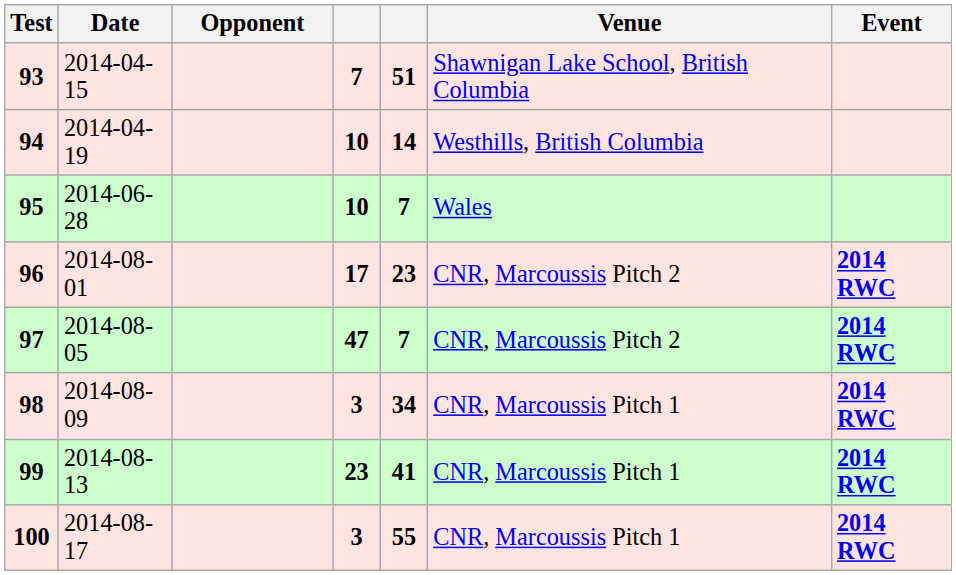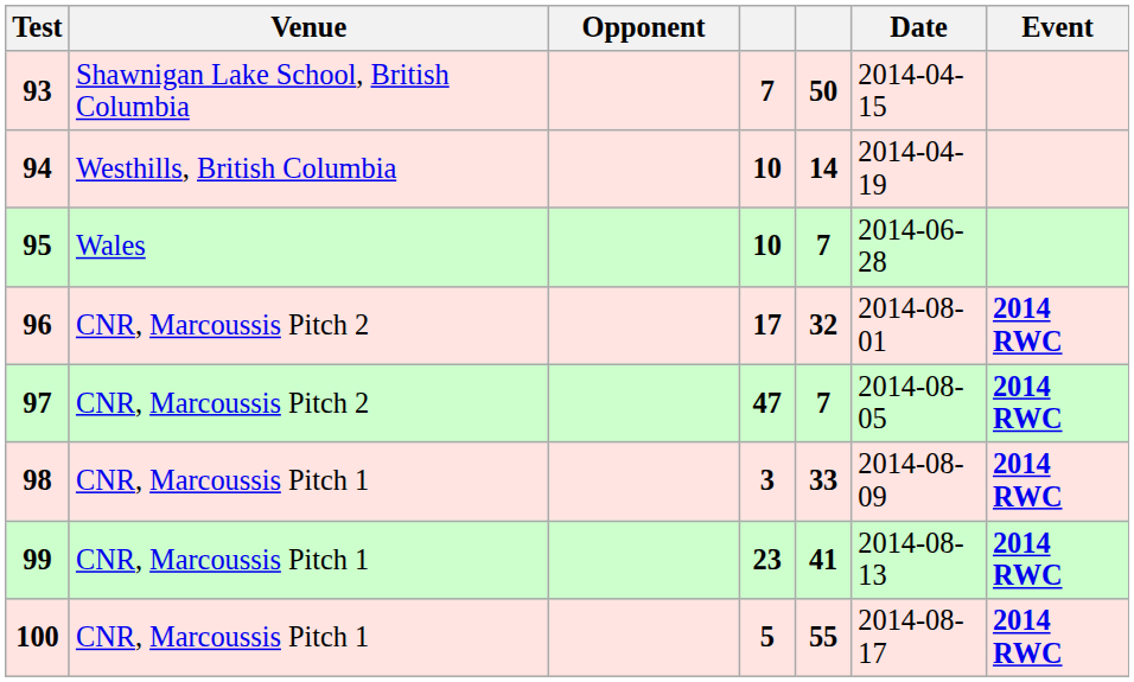 <table class="wikitable sortable" style="width:100%">
 <tr>
 <th style="width:5%">Test</th>
-<th style="width:12%">Date</th>
+<th>Venue</th>
 <th style="width:17%">Opponent</th>
 <th style="width:5%"></th>
 <th style="width:5%"></th>
-<th>Venue</th>
+<th style="width:12%">Date</th>
 <th>Event</th>
 </tr>
 <tr bgcolor=FFE4E1>
 <td align="center"><strong>93</strong></td>
-<td>2014-04-15</td>
+<td><a href='#'>Shawnigan Lake School</a>, <a href='#'>British Columbia</a></td>
 <td></td>
 <td align="center"><strong>7</strong></td>
-<td align="center"><strong>51</strong></td>
-<td><a href='#'>Shawnigan Lake School</a>, <a href='#'>British Columbia</a></td>
+<td align="center"><strong>50</strong></td>
+<td>2014-04-15</td>
 <td></td>
 </tr>
 <tr bgcolor=FFE4E1>
 <td align="center"><strong>94</strong></td>
-<td>2014-04-19</td>
+<td><a href='#'>Westhills</a>, <a href='#'>British Columbia</a></td>
 <td></td>
 <td align="center"><strong>10</strong></td>
 <td align="center"><strong>14</strong></td>
-<td><a href='#'>Westhills</a>, <a href='#'>British Columbia</a></td>
+<td>2014-04-19</td>
 <td></td>
 </tr>
 <tr bgcolor=#ccffcc>
 <td align="center"><strong>95</strong></td>
-<td>2014-06-28</td>
+<td><a href='#'>Wales</a></td>
 <td></td>
 <td align="center"><strong>10</strong></td>
 <td align="center"><strong>7</strong></td>
-<td><a href='#'>Wales</a></td>
+<td>2014-06-28</td>
 <td></td>
 </tr>
 <tr bgcolor=FFE4E1>
 <td align="center"><strong>96</strong></td>
-<td>2014-08-01</td>
+<td><a href='#'>CNR</a>, <a href='#'>Marcoussis</a> Pitch 2</td>
 <td></td>
 <td align="center"><strong>17</strong></td>
-<td align="center"><strong>23</strong></td>
-<td><a href='#'>CNR</a>, <a href='#'>Marcoussis</a> Pitch 2</td>
+<td align="center"><strong>32</strong></td>
+<td>2014-08-01</td>
 <td><a href='#'><strong>2014 RWC</strong></a></td>
 </tr>
 <tr bgcolor=#ccffcc>
 <td align="center"><strong>97</strong></td>
-<td>2014-08-05</td>
+<td><a href='#'>CNR</a>, <a href='#'>Marcoussis</a> Pitch 2</td>
 <td></td>
 <td align="center"><strong>47</strong></td>
 <td align="center"><strong>7</strong></td>
-<td><a href='#'>CNR</a>, <a href='#'>Marcoussis</a> Pitch 2</td>
+<td>2014-08-05</td>
 <td><a href='#'><strong>2014 RWC</strong></a></td>
 </tr>
 <tr bgcolor=FFE4E1>
 <td align="center"><strong>98</strong></td>
-<td>2014-08-09</td>
+<td><a href='#'>CNR</a>, <a href='#'>Marcoussis</a> Pitch 1</td>
 <td></td>
 <td align="center"><strong>3</strong></td>
-<td align="center"><strong>34</strong></td>
-<td><a href='#'>CNR</a>, <a href='#'>Marcoussis</a> Pitch 1</td>
+<td align="center"><strong>33</strong></td>
+<td>2014-08-09</td>
 <td><a href='#'><strong>2014 RWC</strong></a></td>
 </tr>
 <tr bgcolor=#ccffcc>
 <td align="center"><strong>99</strong></td>
-<td>2014-08-13</td>
+<td><a href='#'>CNR</a>, <a href='#'>Marcoussis</a> Pitch 1</td>
 <td></td>
 <td align="center"><strong>23</strong></td>
 <td align="center"><strong>41</strong></td>
-<td><a href='#'>CNR</a>, <a href='#'>Marcoussis</a> Pitch 1</td>
+<td>2014-08-13</td>
 <td><a href='#'><strong>2014 RWC</strong></a></td>
 </tr>
 <tr bgcolor=FFE4E1>
 <td align="center"><strong>100</strong></td>
+<td><a href='#'>CNR</a>, <a href='#'>Marcoussis</a> Pitch 1</td>
+<td></td>
+<td align="center"><strong>5</strong></td>
+<td align="center"><strong>55</strong></td>
 <td>2014-08-17</td>
-<td></td>
-<td align="center"><strong>3</strong></td>
-<td align="center"><strong>55</strong></td>
-<td><a href='#'>CNR</a>, <a href='#'>Marcoussis</a> Pitch 1</td>
 <td><a href='#'><strong>2014 RWC</strong></a></td>
 </tr>
 </table>
